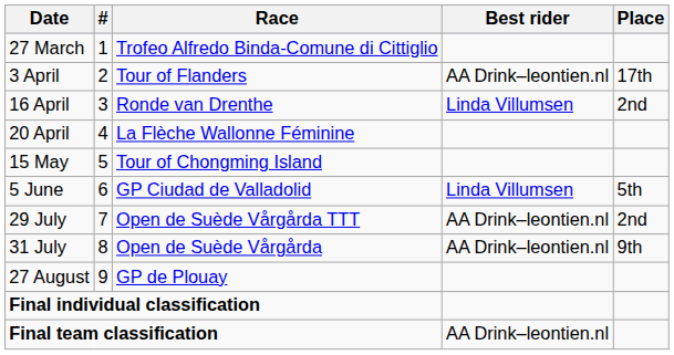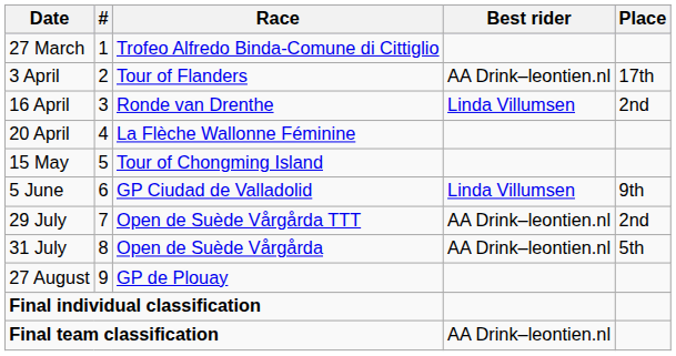 <table class="wikitable">
 <tr style="background:#ccccff;">
 <th>Date</th>
 <th>#</th>
 <th>Race</th>
 <th>Best rider</th>
 <th>Place</th>
 </tr>
 <tr>
 <td>27 March</td>
 <td>1</td>
 <td><a href='#'>Trofeo Alfredo Binda-Comune di Cittiglio</a></td>
 <td></td>
 <td></td>
 </tr>
 <tr>
 <td>3 April</td>
 <td>2</td>
 <td><a href='#'>Tour of Flanders</a></td>
 <td>AA Drink–leontien.nl</td>
 <td>17th</td>
 </tr>
 <tr>
 <td>16 April</td>
 <td>3</td>
 <td><a href='#'>Ronde van Drenthe</a></td>
 <td> <a href='#'>Linda Villumsen</a></td>
 <td>2nd</td>
 </tr>
 <tr>
 <td>20 April</td>
 <td>4</td>
 <td><a href='#'>La Flèche Wallonne Féminine</a></td>
 <td></td>
 <td></td>
 </tr>
 <tr>
 <td>15 May</td>
 <td>5</td>
 <td><a href='#'>Tour of Chongming Island</a></td>
 <td></td>
 <td></td>
 </tr>
 <tr>
 <td>5 June</td>
 <td>6</td>
 <td><a href='#'>GP Ciudad de Valladolid</a></td>
 <td> <a href='#'>Linda Villumsen</a></td>
-<td>5th</td>
+<td>9th</td>
 </tr>
 <tr>
 <td>29 July</td>
 <td>7</td>
 <td><a href='#'>Open de Suède Vårgårda TTT</a></td>
 <td>AA Drink–leontien.nl</td>
 <td>2nd</td>
 </tr>
 <tr>
 <td>31 July</td>
 <td>8</td>
 <td><a href='#'>Open de Suède Vårgårda</a></td>
 <td>AA Drink–leontien.nl</td>
-<td>9th</td>
+<td>5th</td>
 </tr>
 <tr>
 <td>27 August</td>
 <td>9</td>
 <td><a href='#'>GP de Plouay</a></td>
 <td></td>
 <td></td>
 </tr>
 <tr>
 <td colspan=3><strong>Final individual classification</strong></td>
 <td></td>
 <td></td>
 </tr>
 <tr>
 <td colspan=3><strong>Final team classification</strong></td>
 <td>AA Drink–leontien.nl</td>
 <td></td>
 </tr>
 </table>
